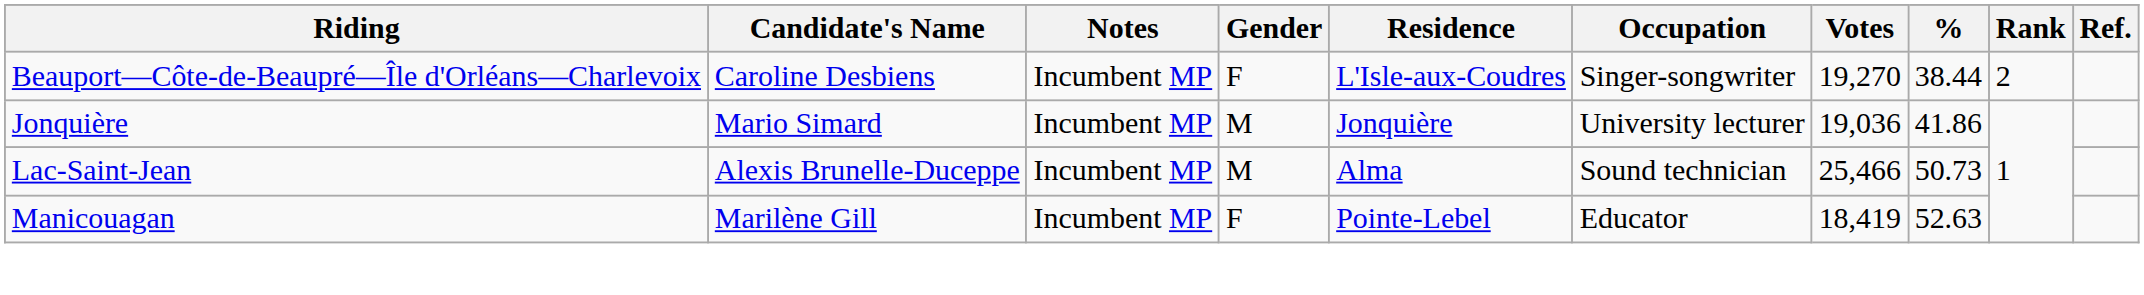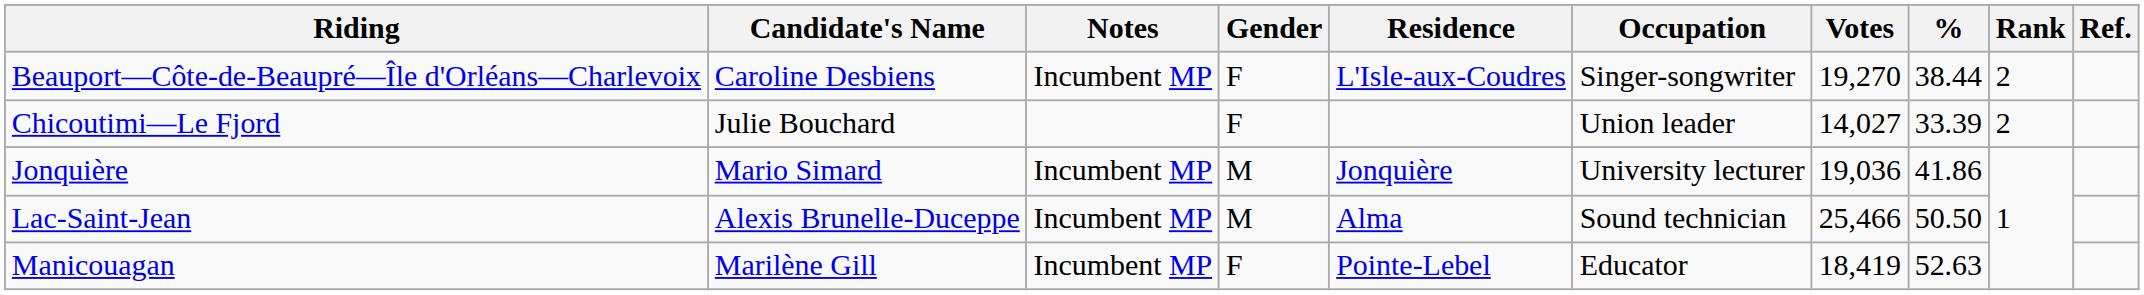 <table class="wikitable sortable">
 <tr>
 <th>Riding</th>
 <th>Candidate's Name</th>
 <th>Notes</th>
 <th>Gender</th>
 <th>Residence</th>
 <th>Occupation</th>
 <th>Votes</th>
 <th>%</th>
 <th>Rank</th>
 <th>Ref.</th>
 </tr>
 <tr>
 <td><a href='#'>Beauport—Côte-de-Beaupré—Île d'Orléans—Charlevoix</a></td>
 <td><a href='#'>Caroline Desbiens</a></td>
 <td>Incumbent <a href='#'>MP</a></td>
 <td>F</td>
 <td><a href='#'>L'Isle-aux-Coudres</a></td>
 <td>Singer-songwriter</td>
 <td>19,270</td>
 <td>38.44</td>
 <td>2</td>
 <td></td>
 </tr>
 <tr>
+<td><a href='#'>Chicoutimi—Le Fjord</a></td>
+<td>Julie Bouchard</td>
+<td></td>
+<td>F</td>
+<td></td>
+<td>Union leader</td>
+<td>14,027</td>
+<td>33.39</td>
+<td>2</td>
+<td></td>
+</tr>
+<tr>
 <td><a href='#'>Jonquière</a></td>
 <td><a href='#'>Mario Simard</a></td>
 <td>Incumbent <a href='#'>MP</a></td>
 <td>M</td>
 <td><a href='#'>Jonquière</a></td>
 <td>University lecturer</td>
 <td>19,036</td>
 <td>41.86</td>
 <td rowspan="3">1</td>
 <td></td>
 </tr>
 <tr>
 <td><a href='#'>Lac-Saint-Jean</a></td>
 <td><a href='#'>Alexis Brunelle-Duceppe</a></td>
 <td>Incumbent <a href='#'>MP</a></td>
 <td>M</td>
 <td><a href='#'>Alma</a></td>
 <td>Sound technician</td>
 <td>25,466</td>
-<td>50.73</td>
+<td>50.50</td>
 <td></td>
 </tr>
 <tr>
 <td><a href='#'>Manicouagan</a></td>
 <td><a href='#'>Marilène Gill</a></td>
 <td>Incumbent <a href='#'>MP</a></td>
 <td>F</td>
 <td><a href='#'>Pointe-Lebel</a></td>
 <td>Educator</td>
 <td>18,419</td>
 <td>52.63</td>
 <td></td>
 </tr>
 </table>
